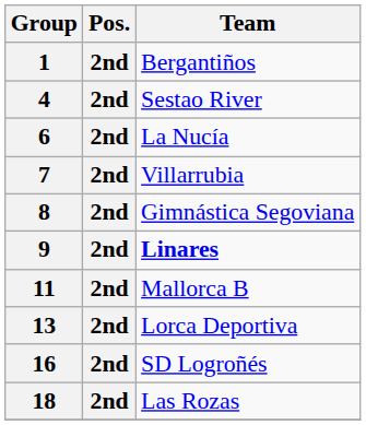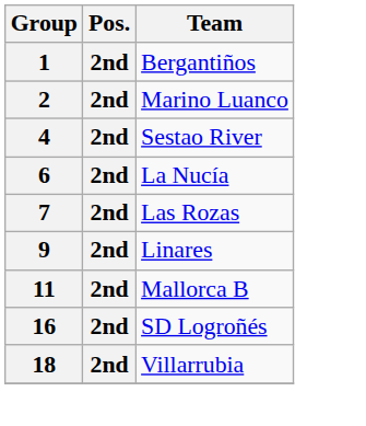 <table class="wikitable">
 <tr>
 <th>Group</th>
 <th>Pos.</th>
 <th>Team</th>
 </tr>
 <tr>
 <th>1</th>
 <th>2nd</th>
 <td><a href='#'>Bergantiños</a></td>
+</tr>
+<tr>
+<th>2</th>
+<th>2nd</th>
+<td><a href='#'>Marino Luanco</a></td>
 </tr>
 <tr>
 <th>4</th>
 <th>2nd</th>
 <td><a href='#'>Sestao River</a></td>
 </tr>
 <tr>
 <th>6</th>
 <th>2nd</th>
 <td><a href='#'>La Nucía</a></td>
 </tr>
 <tr>
 <th>7</th>
 <th>2nd</th>
-<td><a href='#'>Villarrubia</a></td>
-</tr>
-<tr>
-<th>8</th>
-<th>2nd</th>
-<td><a href='#'>Gimnástica Segoviana</a></td>
+<td><a href='#'>Las Rozas</a></td>
 </tr>
 <tr>
 <th>9</th>
 <th>2nd</th>
-<td><strong><a href='#'>Linares</a></strong></td>
+<td><a href='#'>Linares</a></td>
 </tr>
 <tr>
 <th>11</th>
 <th>2nd</th>
 <td><a href='#'>Mallorca B</a></td>
-</tr>
-<tr>
-<th>13</th>
-<th>2nd</th>
-<td><a href='#'>Lorca Deportiva</a></td>
 </tr>
 <tr>
 <th>16</th>
 <th>2nd</th>
 <td><a href='#'>SD Logroñés</a></td>
 </tr>
 <tr>
 <th>18</th>
 <th>2nd</th>
-<td><a href='#'>Las Rozas</a></td>
+<td><a href='#'>Villarrubia</a></td>
 </tr>
 <tr>
 </tr>
 </table>
